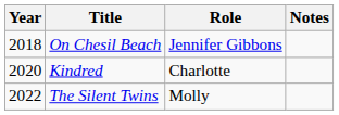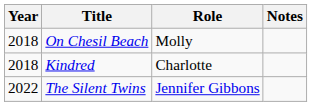 <table class="wikitable" border="1">
 <tr>
 <th>Year</th>
 <th>Title</th>
 <th>Role</th>
 <th>Notes</th>
 </tr>
 <tr>
 <td>2018</td>
 <td><em><a href='#'>On Chesil Beach</a></em></td>
-<td><a href='#'>Jennifer Gibbons</a></td>
+<td>Molly</td>
 <td></td>
 </tr>
 <tr>
-<td>2020</td>
+<td>2018</td>
 <td><em><a href='#'>Kindred</a></em></td>
 <td>Charlotte</td>
 <td></td>
 </tr>
 <tr>
 <td>2022</td>
 <td><em><a href='#'>The Silent Twins</a></em></td>
-<td>Molly</td>
+<td><a href='#'>Jennifer Gibbons</a></td>
 <td></td>
 </tr>
 </table>
